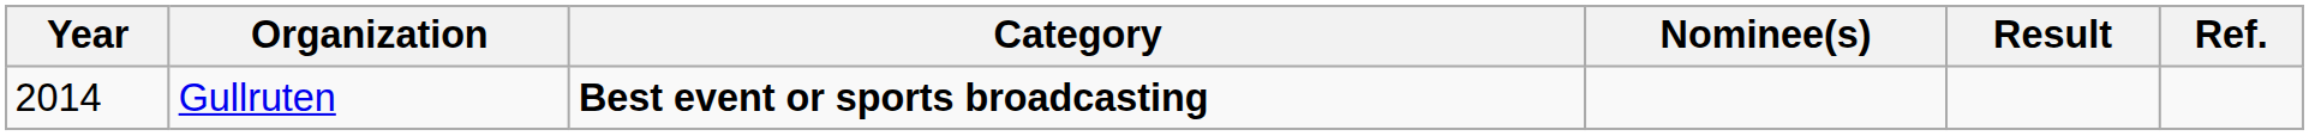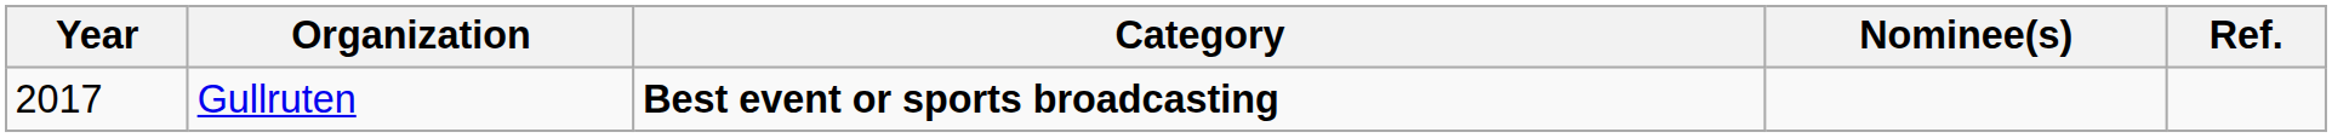 <table class="wikitable" width="75%">
 <tr>
 <th>Year</th>
 <th>Organization</th>
 <th>Category</th>
 <th>Nominee(s)</th>
-<th>Result</th>
 <th>Ref.</th>
 </tr>
 <tr>
-<td>2014</td>
+<td>2017</td>
 <td><a href='#'>Gullruten</a></td>
 <td><strong>Best event or sports broadcasting</strong></td>
 <td></td>
 <td></td>
-<td></td>
 </tr>
 </table>
